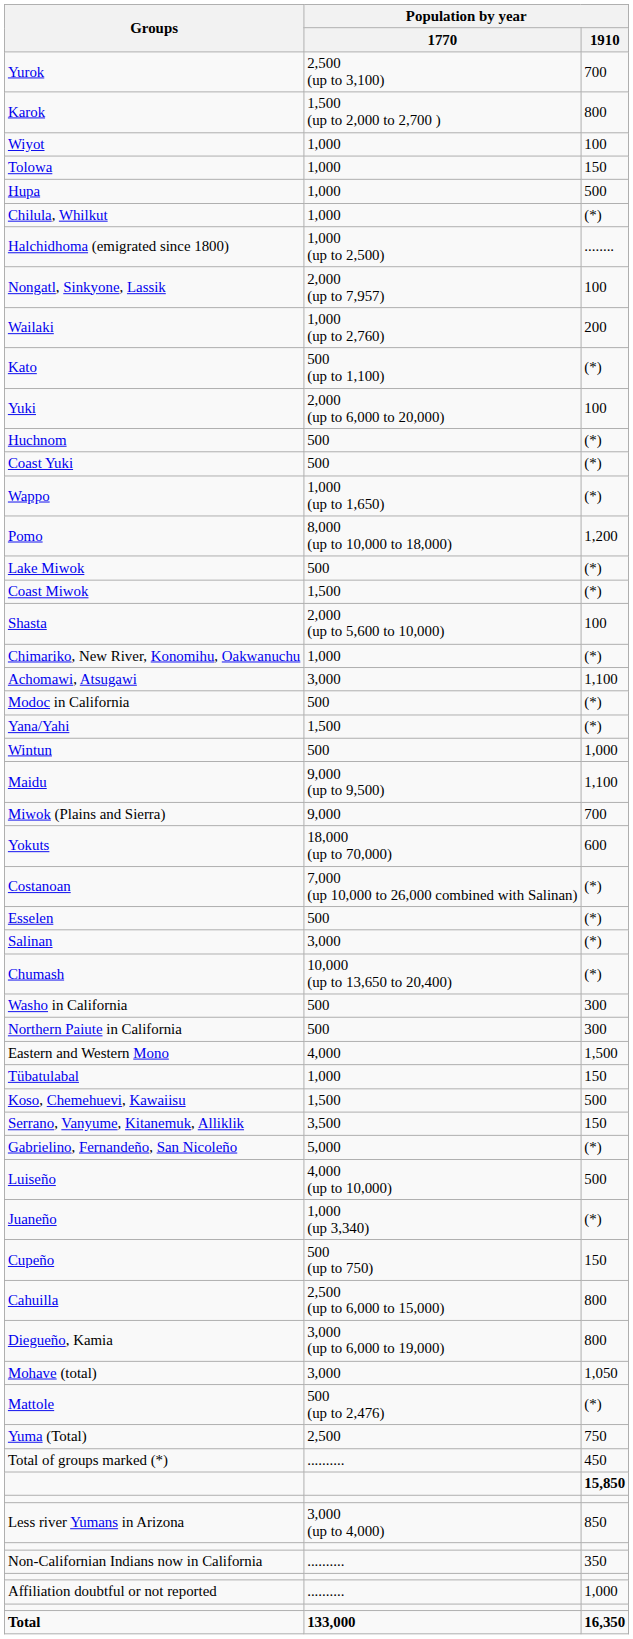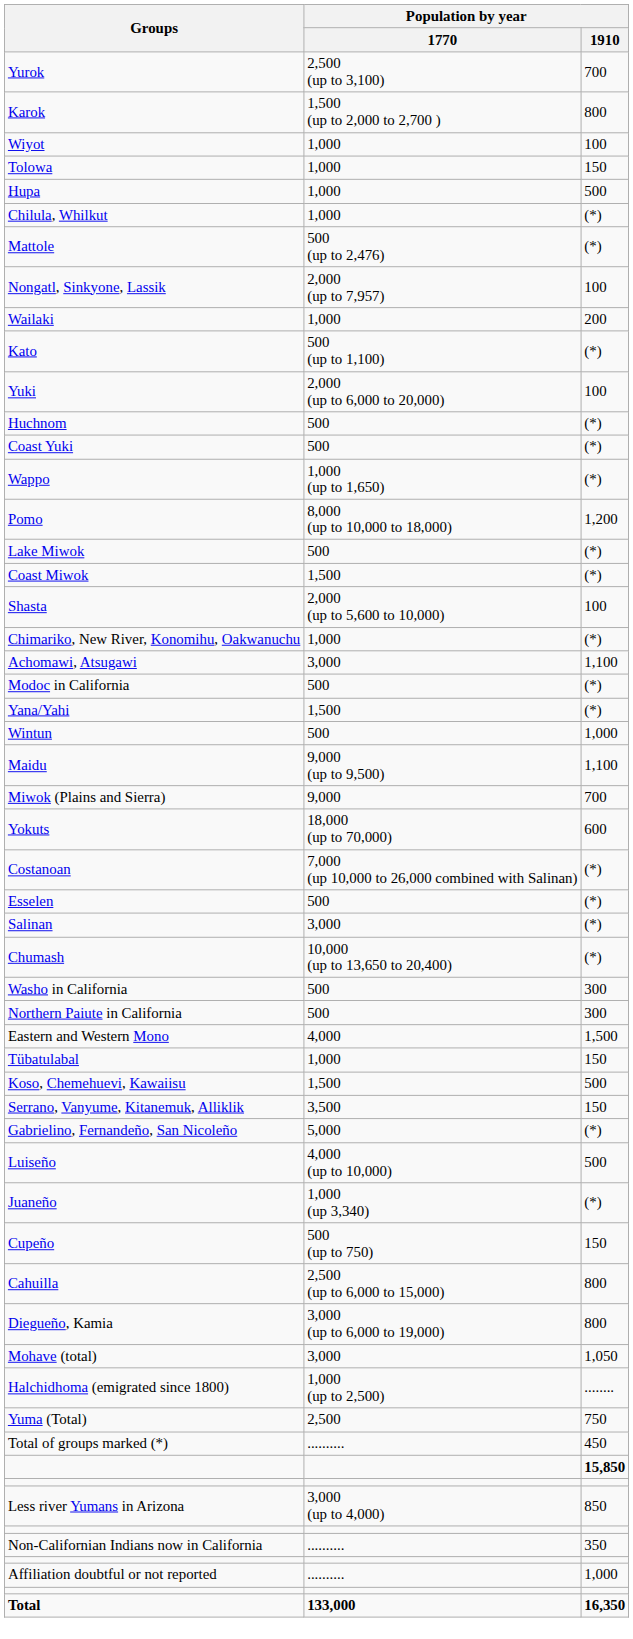 <table class="wikitable">
 <tr>
 <th rowspan="2" scope="col">Groups</th>
 <th colspan="2" scope="col">Population by year<br></th>
 </tr>
 <tr>
 <th scope="col">1770</th>
 <th scope="col">1910</th>
 </tr>
 <tr>
 <td><a href='#'>Yurok</a></td>
 <td>2,500<br>(up to 3,100)</td>
 <td>700</td>
 </tr>
 <tr>
 <td><a href='#'>Karok</a></td>
 <td>1,500<br>(up to 2,000 to 2,700 )</td>
 <td>800</td>
 </tr>
 <tr>
 <td><a href='#'>Wiyot</a></td>
 <td>1,000</td>
 <td>100</td>
 </tr>
 <tr>
 <td><a href='#'>Tolowa</a></td>
 <td>1,000</td>
 <td>150</td>
 </tr>
 <tr>
 <td><a href='#'>Hupa</a></td>
 <td>1,000</td>
 <td>500</td>
 </tr>
 <tr>
 <td><a href='#'>Chilula</a>, <a href='#'>Whilkut</a></td>
 <td>1,000</td>
 <td>(*)</td>
 </tr>
 <tr>
-<td><a href='#'>Halchidhoma</a> (emigrated since 1800)</td>
-<td>1,000<br>(up to 2,500)</td>
-<td>........</td>
+<td><a href='#'>Mattole</a></td>
+<td>500<br>(up to 2,476)</td>
+<td>(*)</td>
 </tr>
 <tr>
 <td><a href='#'>Nongatl</a>, <a href='#'>Sinkyone</a>, <a href='#'>Lassik</a></td>
 <td>2,000<br>(up to 7,957)</td>
 <td>100</td>
 </tr>
 <tr>
 <td><a href='#'>Wailaki</a></td>
-<td>1,000<br>(up to 2,760)</td>
+<td>1,000</td>
 <td>200</td>
 </tr>
 <tr>
 <td><a href='#'>Kato</a></td>
 <td>500<br>(up to 1,100)</td>
 <td>(*)</td>
 </tr>
 <tr>
 <td><a href='#'>Yuki</a></td>
 <td>2,000<br>(up to 6,000 to 20,000)</td>
 <td>100</td>
 </tr>
 <tr>
 <td><a href='#'>Huchnom</a></td>
 <td>500</td>
 <td>(*)</td>
 </tr>
 <tr>
 <td><a href='#'>Coast Yuki</a></td>
 <td>500</td>
 <td>(*)</td>
 </tr>
 <tr>
 <td><a href='#'>Wappo</a></td>
 <td>1,000<br>(up to 1,650)</td>
 <td>(*)</td>
 </tr>
 <tr>
 <td><a href='#'>Pomo</a></td>
 <td>8,000<br>(up to 10,000 to 18,000)</td>
 <td>1,200</td>
 </tr>
 <tr>
 <td><a href='#'>Lake Miwok</a></td>
 <td>500</td>
 <td>(*)</td>
 </tr>
 <tr>
 <td><a href='#'>Coast Miwok</a></td>
 <td>1,500</td>
 <td>(*)</td>
 </tr>
 <tr>
 <td><a href='#'>Shasta</a></td>
 <td>2,000<br>(up to 5,600 to 10,000)</td>
 <td>100</td>
 </tr>
 <tr>
 <td><a href='#'>Chimariko</a>, New River, <a href='#'>Konomihu</a>, <a href='#'>Oakwanuchu</a></td>
 <td>1,000</td>
 <td>(*)</td>
 </tr>
 <tr>
 <td><a href='#'>Achomawi</a>, <a href='#'>Atsugawi</a></td>
 <td>3,000</td>
 <td>1,100</td>
 </tr>
 <tr>
 <td><a href='#'>Modoc</a> in California</td>
 <td>500</td>
 <td>(*)</td>
 </tr>
 <tr>
 <td><a href='#'>Yana/Yahi</a></td>
 <td>1,500</td>
 <td>(*)</td>
 </tr>
 <tr>
 <td><a href='#'>Wintun</a></td>
 <td>500</td>
 <td>1,000</td>
 </tr>
 <tr>
 <td><a href='#'>Maidu</a></td>
 <td>9,000<br>(up to 9,500)</td>
 <td>1,100</td>
 </tr>
 <tr>
 <td><a href='#'>Miwok</a> (Plains and Sierra)</td>
 <td>9,000</td>
 <td>700</td>
 </tr>
 <tr>
 <td><a href='#'>Yokuts</a></td>
 <td>18,000<br>(up to 70,000)</td>
 <td>600</td>
 </tr>
 <tr>
 <td><a href='#'>Costanoan</a></td>
 <td>7,000<br>(up 10,000 to 26,000 combined with Salinan)</td>
 <td>(*)</td>
 </tr>
 <tr>
 <td><a href='#'>Esselen</a></td>
 <td>500</td>
 <td>(*)</td>
 </tr>
 <tr>
 <td><a href='#'>Salinan</a></td>
 <td>3,000</td>
 <td>(*)</td>
 </tr>
 <tr>
 <td><a href='#'>Chumash</a></td>
 <td>10,000<br>(up to 13,650 to 20,400)</td>
 <td>(*)</td>
 </tr>
 <tr>
 <td><a href='#'>Washo</a> in California</td>
 <td>500</td>
 <td>300</td>
 </tr>
 <tr>
 <td><a href='#'>Northern Paiute</a> in California</td>
 <td>500</td>
 <td>300</td>
 </tr>
 <tr>
 <td>Eastern and Western <a href='#'>Mono</a></td>
 <td>4,000</td>
 <td>1,500</td>
 </tr>
 <tr>
 <td><a href='#'>Tübatulabal</a></td>
 <td>1,000</td>
 <td>150</td>
 </tr>
 <tr>
 <td><a href='#'>Koso</a>, <a href='#'>Chemehuevi</a>, <a href='#'>Kawaiisu</a></td>
 <td>1,500</td>
 <td>500</td>
 </tr>
 <tr>
 <td><a href='#'>Serrano</a>, <a href='#'>Vanyume</a>, <a href='#'>Kitanemuk</a>, <a href='#'>Alliklik</a></td>
 <td>3,500</td>
 <td>150</td>
 </tr>
 <tr>
 <td><a href='#'>Gabrielino</a>, <a href='#'>Fernandeño</a>, <a href='#'>San Nicoleño</a></td>
 <td>5,000</td>
 <td>(*)</td>
 </tr>
 <tr>
 <td><a href='#'>Luiseño</a></td>
 <td>4,000<br>(up to 10,000)</td>
 <td>500</td>
 </tr>
 <tr>
 <td><a href='#'>Juaneño</a></td>
 <td>1,000<br>(up 3,340)</td>
 <td>(*)</td>
 </tr>
 <tr>
 <td><a href='#'>Cupeño</a></td>
 <td>500<br>(up to 750)</td>
 <td>150</td>
 </tr>
 <tr>
 <td><a href='#'>Cahuilla</a></td>
 <td>2,500<br>(up to 6,000 to 15,000)</td>
 <td>800</td>
 </tr>
 <tr>
 <td><a href='#'>Diegueño</a>, Kamia</td>
 <td>3,000<br>(up to 6,000 to 19,000)</td>
 <td>800</td>
 </tr>
 <tr>
 <td><a href='#'>Mohave</a> (total)</td>
 <td>3,000</td>
 <td>1,050</td>
 </tr>
 <tr>
-<td><a href='#'>Mattole</a></td>
-<td>500<br>(up to 2,476)</td>
-<td>(*)</td>
+<td><a href='#'>Halchidhoma</a> (emigrated since 1800)</td>
+<td>1,000<br>(up to 2,500)</td>
+<td>........</td>
 </tr>
 <tr>
 <td><a href='#'>Yuma</a> (Total)</td>
 <td>2,500</td>
 <td>750</td>
 </tr>
 <tr>
 <td>Total of groups marked (*)</td>
 <td>..........</td>
 <td>450</td>
 </tr>
 <tr style="font-weight: bold;">
 <td></td>
 <td></td>
 <td>15,850</td>
 </tr>
 <tr>
 <td></td>
 <td></td>
 <td></td>
 </tr>
 <tr>
 <td>Less river <a href='#'>Yumans</a> in Arizona</td>
 <td>3,000<br>(up to 4,000)</td>
 <td>850</td>
 </tr>
 <tr>
 <td></td>
 <td></td>
 <td></td>
 </tr>
 <tr>
 <td>Non-Californian Indians now in California</td>
 <td>..........</td>
 <td>350</td>
 </tr>
 <tr>
 <td></td>
 <td></td>
 <td></td>
 </tr>
 <tr>
 <td>Affiliation doubtful or not reported</td>
 <td>..........</td>
 <td>1,000</td>
 </tr>
 <tr>
 <td></td>
 <td></td>
 <td></td>
 </tr>
 <tr style="font-weight: bold;">
 <td>Total</td>
 <td>133,000<br></td>
 <td>16,350</td>
 </tr>
 </table>
